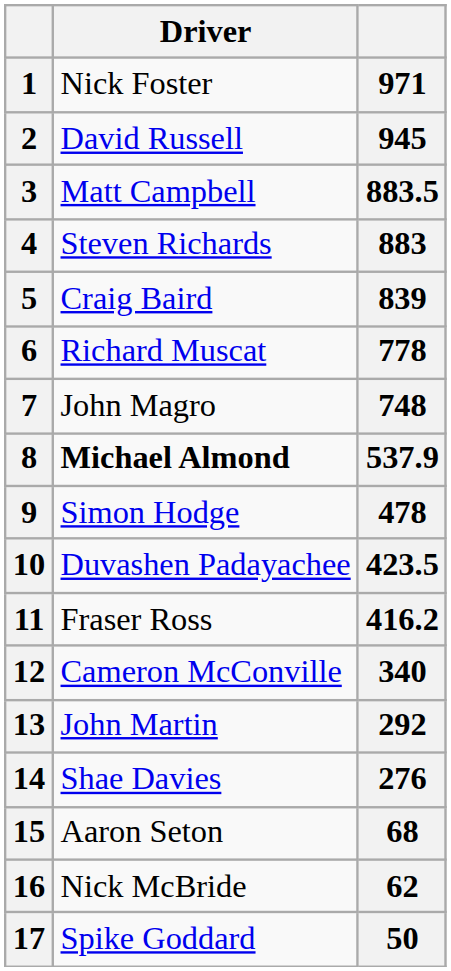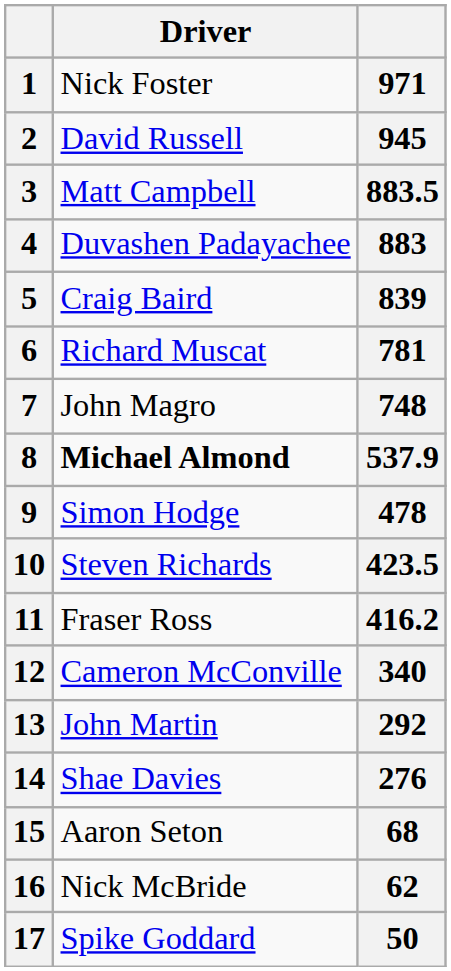 <table class="wikitable" style="font-size:85%; text-align:center">
 <tr style="background:#f9f9f9; vertical-align:top;">
 <th valign="middle"></th>
 <th valign="middle">Driver</th>
 <th valign="middle"></th>
 </tr>
 <tr>
 <th>1</th>
 <td align="left"> Nick Foster</td>
 <th>971</th>
 </tr>
 <tr>
 <th>2</th>
 <td align="left"> <a href='#'>David Russell</a></td>
 <th>945</th>
 </tr>
 <tr>
 <th>3</th>
 <td align="left"> <a href='#'>Matt Campbell</a></td>
 <th>883.5</th>
 </tr>
 <tr>
 <th>4</th>
-<td align="left"> <a href='#'>Steven Richards</a></td>
+<td align="left"> <a href='#'>Duvashen Padayachee</a></td>
 <th>883</th>
 </tr>
 <tr>
 <th>5</th>
 <td align="left"> <a href='#'>Craig Baird</a></td>
 <th>839</th>
 </tr>
 <tr>
 <th>6</th>
 <td align="left"> <a href='#'>Richard Muscat</a></td>
-<th>778</th>
+<th>781</th>
 </tr>
 <tr>
 <th>7</th>
 <td align="left"> John Magro</td>
 <th>748</th>
 </tr>
 <tr>
 <th>8</th>
 <td align="left"><strong> Michael Almond</strong></td>
 <th>537.9</th>
 </tr>
 <tr>
 <th>9</th>
 <td align="left"> <a href='#'>Simon Hodge</a></td>
 <th>478</th>
 </tr>
 <tr>
 <th>10</th>
-<td align="left"> <a href='#'>Duvashen Padayachee</a></td>
+<td align="left"> <a href='#'>Steven Richards</a></td>
 <th>423.5</th>
 </tr>
 <tr>
 <th>11</th>
 <td align="left"> Fraser Ross</td>
 <th>416.2</th>
 </tr>
 <tr>
 <th>12</th>
 <td align="left"> <a href='#'>Cameron McConville</a></td>
 <th>340</th>
 </tr>
 <tr>
 <th>13</th>
 <td align="left"> <a href='#'>John Martin</a></td>
 <th>292</th>
 </tr>
 <tr>
 <th>14</th>
 <td align="left"> <a href='#'>Shae Davies</a></td>
 <th>276</th>
 </tr>
 <tr>
 <th>15</th>
 <td align="left"> Aaron Seton</td>
 <th>68</th>
 </tr>
 <tr>
 <th>16</th>
 <td align="left"> Nick McBride</td>
 <th>62</th>
 </tr>
 <tr>
 <th>17</th>
 <td align="left"> <a href='#'>Spike Goddard</a></td>
 <th>50</th>
 </tr>
 </table>
